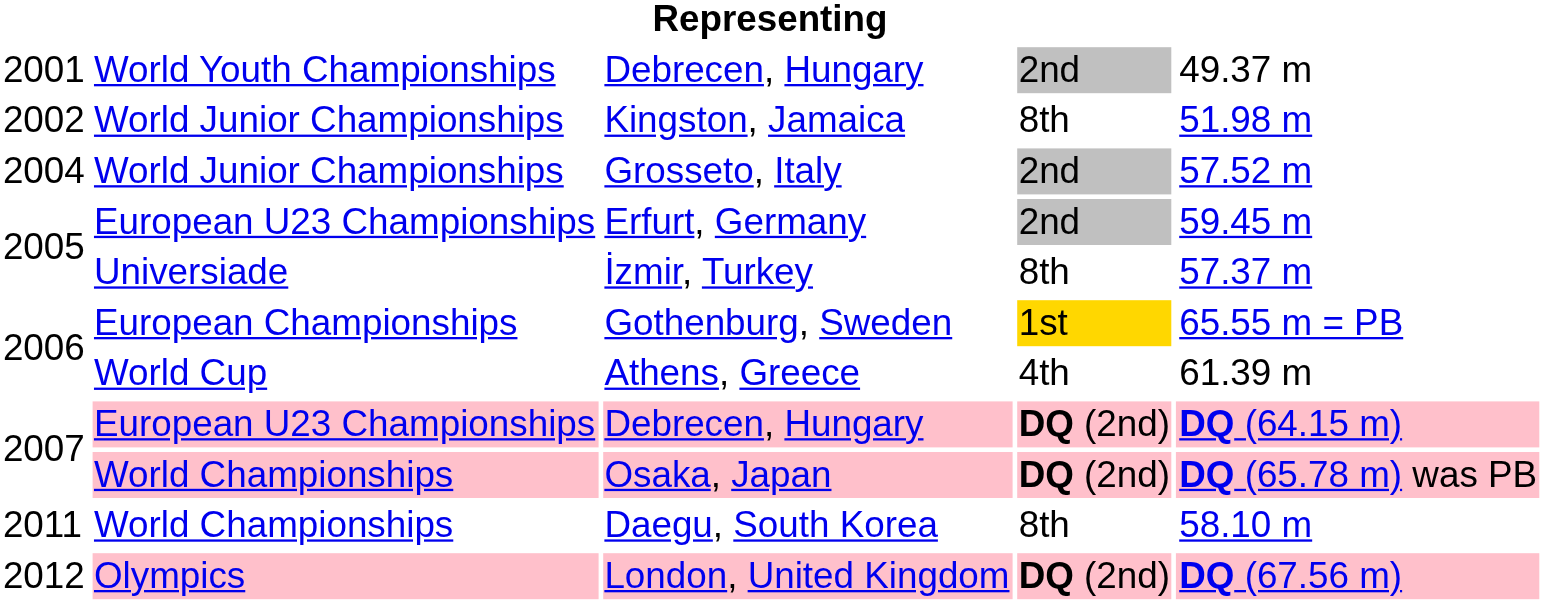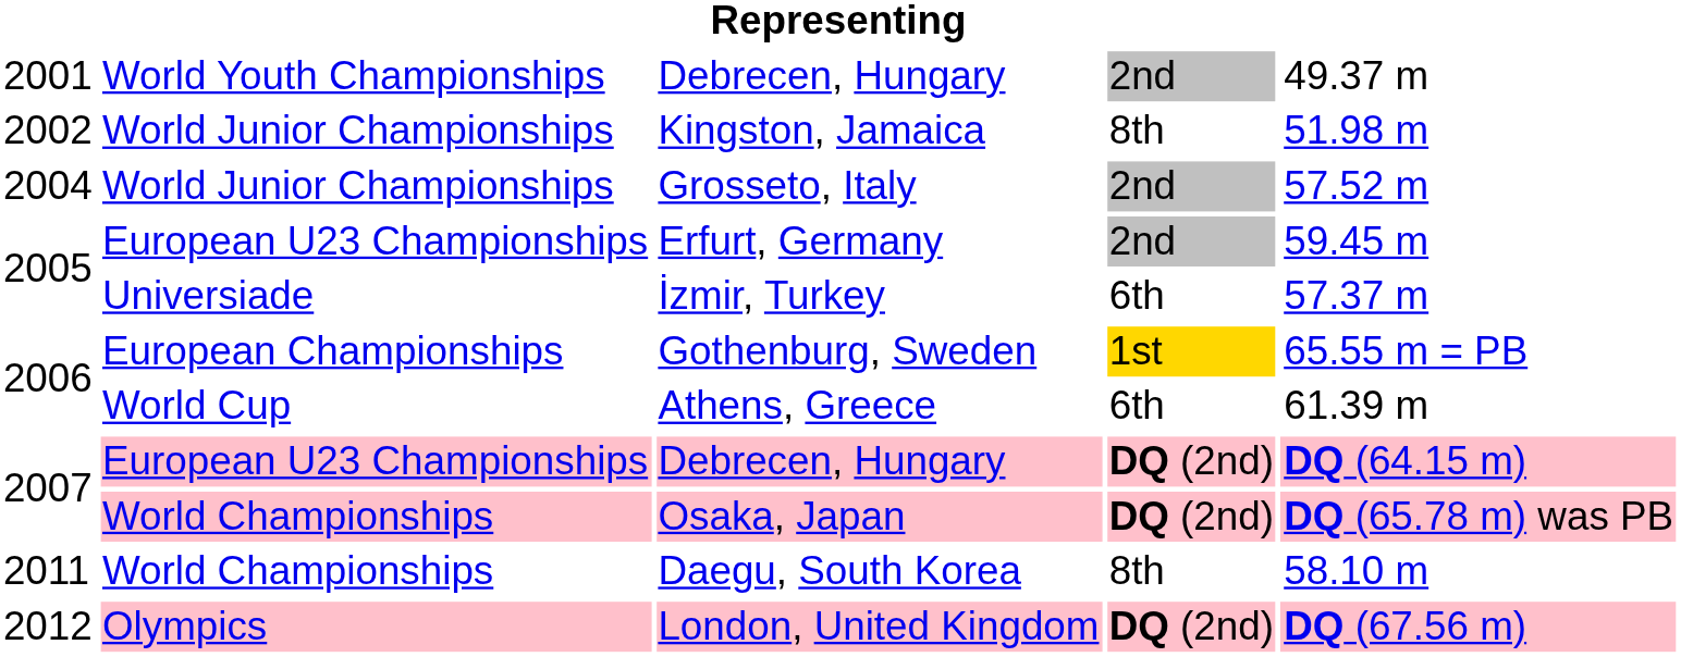 <table>
 <tr>
 <th colspan="6">Representing </th>
 </tr>
 <tr>
 <td>2001</td>
 <td><a href='#'>World Youth Championships</a></td>
 <td><a href='#'>Debrecen</a>, <a href='#'>Hungary</a></td>
 <td bgcolor="silver">2nd</td>
 <td>49.37 m</td>
 </tr>
 <tr>
 <td>2002</td>
 <td><a href='#'>World Junior Championships</a></td>
 <td><a href='#'>Kingston</a>, <a href='#'>Jamaica</a></td>
 <td>8th</td>
 <td><a href='#'>51.98 m</a></td>
 </tr>
 <tr>
 <td>2004</td>
 <td><a href='#'>World Junior Championships</a></td>
 <td><a href='#'>Grosseto</a>, <a href='#'>Italy</a></td>
 <td bgcolor="silver">2nd</td>
 <td><a href='#'>57.52 m</a></td>
 </tr>
 <tr>
 <td rowspan=2>2005</td>
 <td><a href='#'>European U23 Championships</a></td>
 <td><a href='#'>Erfurt</a>, <a href='#'>Germany</a></td>
 <td bgcolor=silver>2nd</td>
 <td><a href='#'>59.45 m</a></td>
 </tr>
 <tr>
 <td><a href='#'>Universiade</a></td>
 <td><a href='#'>İzmir</a>, <a href='#'>Turkey</a></td>
-<td>8th</td>
+<td>6th</td>
 <td><a href='#'>57.37 m</a></td>
 </tr>
 <tr>
 <td rowspan=2>2006</td>
 <td><a href='#'>European Championships</a></td>
 <td><a href='#'>Gothenburg</a>, <a href='#'>Sweden</a></td>
 <td bgcolor="gold">1st</td>
 <td><a href='#'>65.55 m = PB</a></td>
 </tr>
 <tr>
 <td><a href='#'>World Cup</a></td>
 <td><a href='#'>Athens</a>, <a href='#'>Greece</a></td>
-<td>4th</td>
+<td>6th</td>
 <td>61.39 m</td>
 </tr>
 <tr>
 <td rowspan=2>2007</td>
 <td bgcolor=pink><a href='#'>European U23 Championships</a></td>
 <td bgcolor=pink><a href='#'>Debrecen</a>, <a href='#'>Hungary</a></td>
 <td bgcolor=pink><strong>DQ</strong> (2nd)</td>
 <td bgcolor=pink><a href='#'><strong>DQ</strong> (64.15 m)</a></td>
 </tr>
 <tr>
 <td bgcolor=pink><a href='#'>World Championships</a></td>
 <td bgcolor=pink><a href='#'>Osaka</a>, <a href='#'>Japan</a></td>
 <td bgcolor=pink><strong>DQ</strong> (2nd)</td>
 <td bgcolor=pink><a href='#'><strong>DQ</strong> (65.78 m)</a> was PB</td>
 </tr>
 <tr>
 <td>2011</td>
 <td><a href='#'>World Championships</a></td>
 <td><a href='#'>Daegu</a>, <a href='#'>South Korea</a></td>
 <td>8th</td>
 <td><a href='#'>58.10 m</a></td>
 </tr>
 <tr>
 <td>2012</td>
 <td bgcolor=pink><a href='#'>Olympics</a></td>
 <td bgcolor=pink><a href='#'>London</a>, <a href='#'>United Kingdom</a></td>
 <td bgcolor=pink><strong>DQ</strong> (2nd)</td>
 <td bgcolor=pink><a href='#'><strong>DQ</strong> (67.56 m)</a></td>
 </tr>
 </table>
